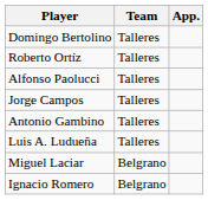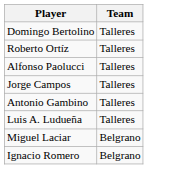 <table class="wikitable sortable">
 <tr>
 <th>Player</th>
 <th>Team</th>
-<th>App.</th>
 </tr>
 <tr>
 <td> Domingo Bertolino</td>
 <td>Talleres</td>
-<td></td>
 </tr>
 <tr>
 <td> Roberto Ortíz</td>
 <td>Talleres</td>
-<td></td>
 </tr>
 <tr>
 <td> Alfonso Paolucci</td>
 <td>Talleres</td>
-<td></td>
 </tr>
 <tr>
 <td> Jorge Campos</td>
 <td>Talleres</td>
-<td></td>
 </tr>
 <tr>
 <td> Antonio Gambino</td>
 <td>Talleres</td>
-<td></td>
 </tr>
 <tr>
 <td> Luis A. Ludueña</td>
 <td>Talleres</td>
-<td></td>
 </tr>
 <tr>
 <td> Miguel Laciar</td>
 <td>Belgrano</td>
-<td></td>
 </tr>
 <tr>
 <td> Ignacio Romero</td>
 <td>Belgrano</td>
-<td></td>
 </tr>
 </table>
